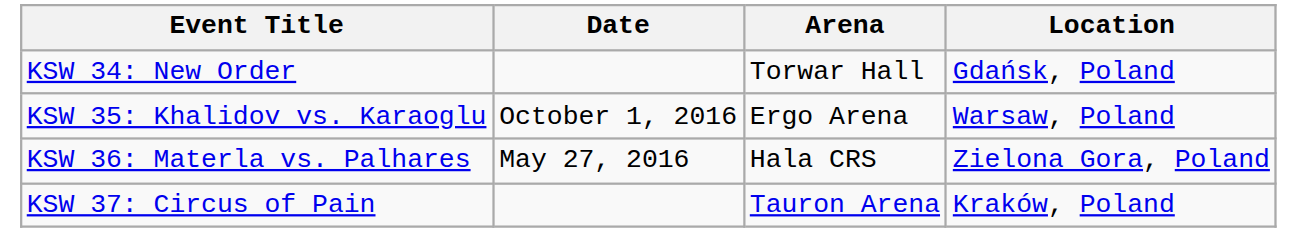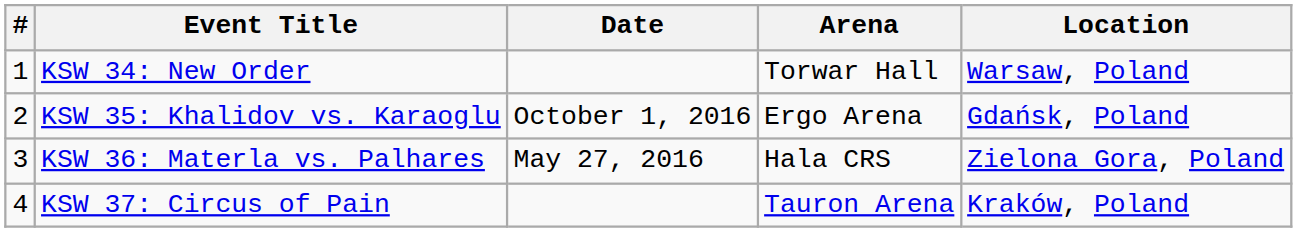 <table class="sortable wikitable succession-box" style="margin:1.0em auto; font-size:90%;">
 <tr>
+<th scope="col">#</th>
 <th scope="col">Event Title</th>
 <th scope="col">Date</th>
 <th scope="col">Arena</th>
 <th scope="col">Location</th>
 </tr>
 <tr>
+<td align=center>1</td>
 <td><a href='#'>KSW 34: New Order</a></td>
 <td></td>
 <td>Torwar Hall</td>
+<td> <a href='#'>Warsaw</a>, <a href='#'>Poland</a></td>
+</tr>
+<tr>
+<td align=center>2</td>
+<td><a href='#'>KSW 35: Khalidov vs. Karaoglu</a></td>
+<td>October 1, 2016</td>
+<td>Ergo Arena</td>
 <td> <a href='#'>Gdańsk</a>, <a href='#'>Poland</a></td>
 </tr>
 <tr>
-<td><a href='#'>KSW 35: Khalidov vs. Karaoglu</a></td>
-<td>October 1, 2016</td>
-<td>Ergo Arena</td>
-<td> <a href='#'>Warsaw</a>, <a href='#'>Poland</a></td>
-</tr>
-<tr>
+<td align=center>3</td>
 <td><a href='#'>KSW 36: Materla vs. Palhares</a></td>
 <td>May 27, 2016</td>
 <td>Hala CRS</td>
 <td> <a href='#'>Zielona Gora</a>, <a href='#'>Poland</a></td>
 </tr>
 <tr>
+<td align=center>4</td>
 <td><a href='#'>KSW 37: Circus of Pain</a></td>
 <td></td>
 <td><a href='#'>Tauron Arena</a></td>
 <td> <a href='#'>Kraków</a>, <a href='#'>Poland</a></td>
 </tr>
 </table>
